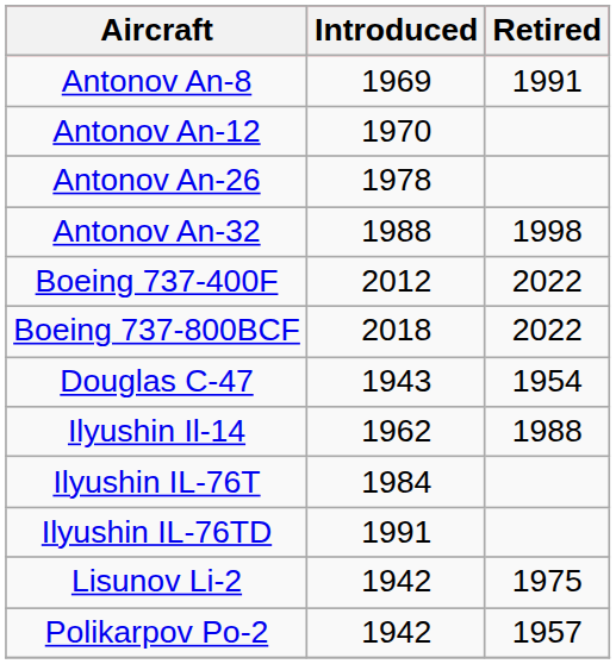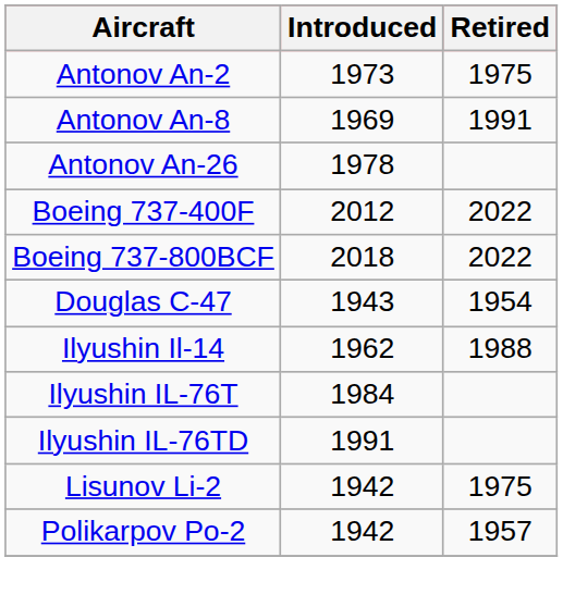 <table class="wikitable" style="margin:1em auto; border-collapse:collapse;text-align:center">
 <tr style="background:#cc1f2f;">
 <th><span>Aircraft</span></th>
 <th><span>Introduced</span></th>
 <th><span>Retired</span></th>
 </tr>
 <tr>
+<td><a href='#'>Antonov An-2</a></td>
+<td>1973</td>
+<td>1975</td>
+</tr>
+<tr>
 <td><a href='#'>Antonov An-8</a></td>
 <td>1969</td>
 <td>1991</td>
 </tr>
 <tr>
-<td><a href='#'>Antonov An-12</a></td>
-<td>1970</td>
-<td></td>
-</tr>
-<tr>
 <td><a href='#'>Antonov An-26</a></td>
 <td>1978</td>
 <td></td>
-</tr>
-<tr>
-<td><a href='#'>Antonov An-32</a></td>
-<td>1988</td>
-<td>1998</td>
 </tr>
 <tr>
 <td><a href='#'>Boeing 737-400F</a></td>
 <td>2012</td>
 <td>2022</td>
 </tr>
 <tr>
 <td><a href='#'>Boeing 737-800BCF</a></td>
 <td>2018</td>
 <td>2022</td>
 </tr>
 <tr>
 <td><a href='#'>Douglas C-47</a></td>
 <td>1943</td>
 <td>1954</td>
 </tr>
 <tr>
 <td><a href='#'>Ilyushin Il-14</a></td>
 <td>1962</td>
 <td>1988</td>
 </tr>
 <tr>
 <td><a href='#'>Ilyushin IL-76T</a></td>
 <td>1984</td>
 <td></td>
 </tr>
 <tr>
 <td><a href='#'>Ilyushin IL-76TD</a></td>
 <td>1991</td>
 <td></td>
 </tr>
 <tr>
 <td><a href='#'>Lisunov Li-2</a></td>
 <td>1942</td>
 <td>1975</td>
 </tr>
 <tr>
 <td><a href='#'>Polikarpov Po-2</a></td>
 <td>1942</td>
 <td>1957</td>
 </tr>
 <tr>
 </tr>
 </table>
